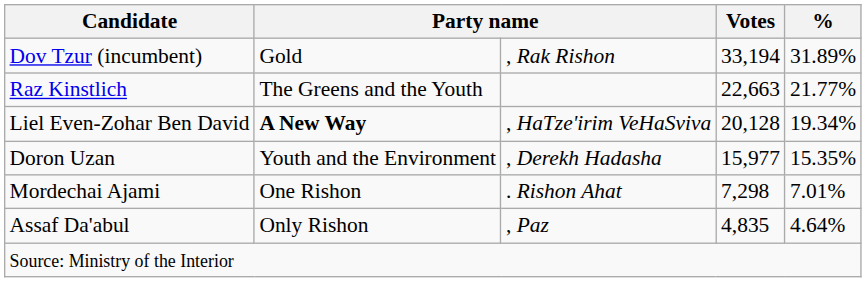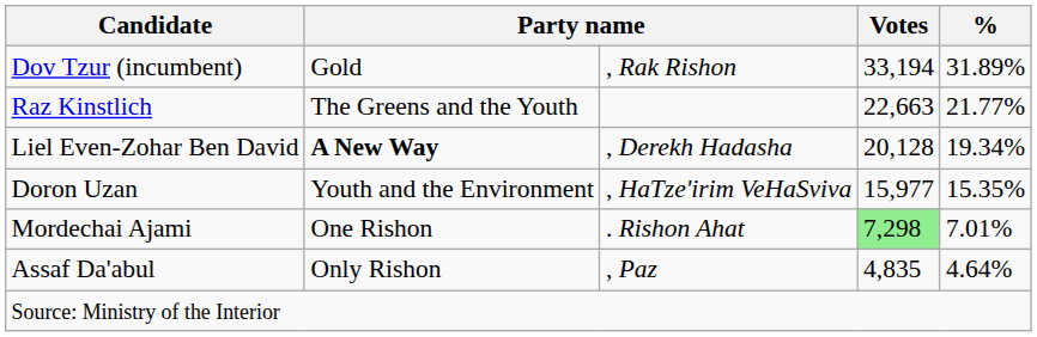 <table class="wikitable sortable">
 <tr>
 <th>Candidate</th>
 <th colspan="2">Party name</th>
 <th>Votes</th>
 <th>%</th>
 </tr>
 <tr>
 <td><a href='#'>Dov Tzur</a> (incumbent)</td>
 <td>Gold</td>
 <td>, <em>Rak Rishon</em></td>
 <td>33,194</td>
 <td>31.89%</td>
 </tr>
 <tr>
 <td><a href='#'>Raz Kinstlich</a></td>
 <td>The Greens and the Youth</td>
 <td></td>
 <td>22,663</td>
 <td>21.77%</td>
 </tr>
 <tr>
 <td>Liel Even-Zohar Ben David</td>
 <td><strong>A New Way</strong></td>
-<td>, <em>HaTze'irim VeHaSviva</em></td>
+<td>, <em>Derekh Hadasha</em></td>
 <td>20,128</td>
 <td>19.34%</td>
 </tr>
 <tr>
 <td>Doron Uzan</td>
 <td>Youth and the Environment</td>
-<td>, <em>Derekh Hadasha</em></td>
+<td>, <em>HaTze'irim VeHaSviva</em></td>
 <td>15,977</td>
 <td>15.35%</td>
 </tr>
 <tr>
 <td>Mordechai Ajami</td>
 <td>One Rishon</td>
 <td>. <em>Rishon Ahat</em></td>
-<td>7,298</td>
+<td style="background: lightgreen;">7,298</td>
 <td>7.01%</td>
 </tr>
 <tr>
 <td>Assaf Da'abul</td>
 <td>Only Rishon</td>
 <td>, <em>Paz</em></td>
 <td>4,835</td>
 <td>4.64%</td>
 </tr>
 <tr class="sortbottom">
 <td colspan="5"><small>Source: Ministry of the Interior</small></td>
 </tr>
 </table>
